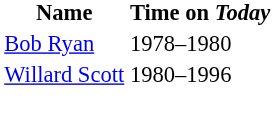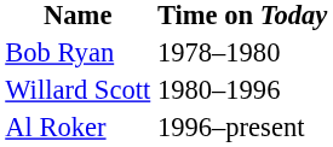 <table>
 <tr>
 <th>Name</th>
 <th>Time on <em>Today</em></th>
 </tr>
 <tr>
 <td><a href='#'>Bob Ryan</a></td>
 <td>1978–1980</td>
 </tr>
 <tr>
 <td><a href='#'>Willard Scott</a></td>
 <td>1980–1996</td>
 </tr>
 <tr>
+<td><a href='#'>Al Roker</a></td>
+<td>1996–present</td>
+</tr>
+<tr>
 </tr>
 </table>
